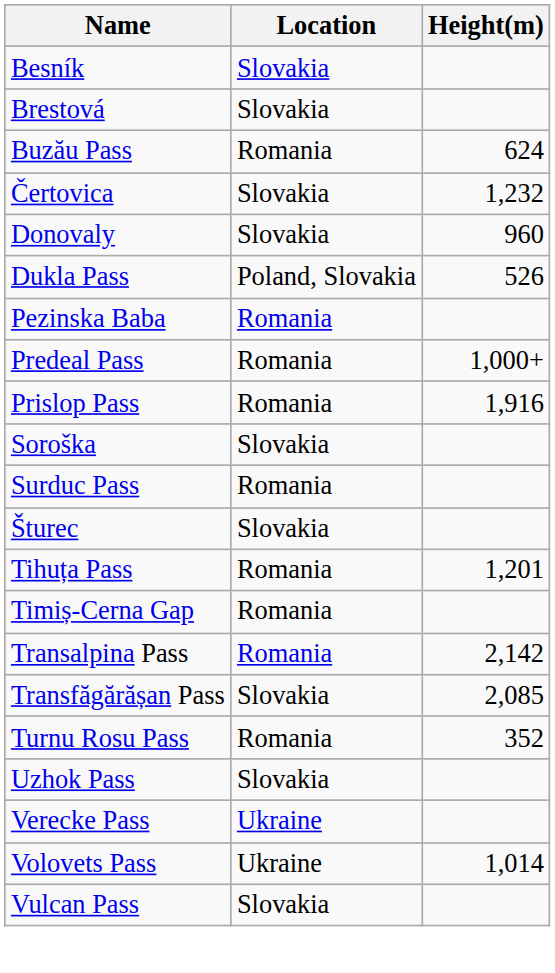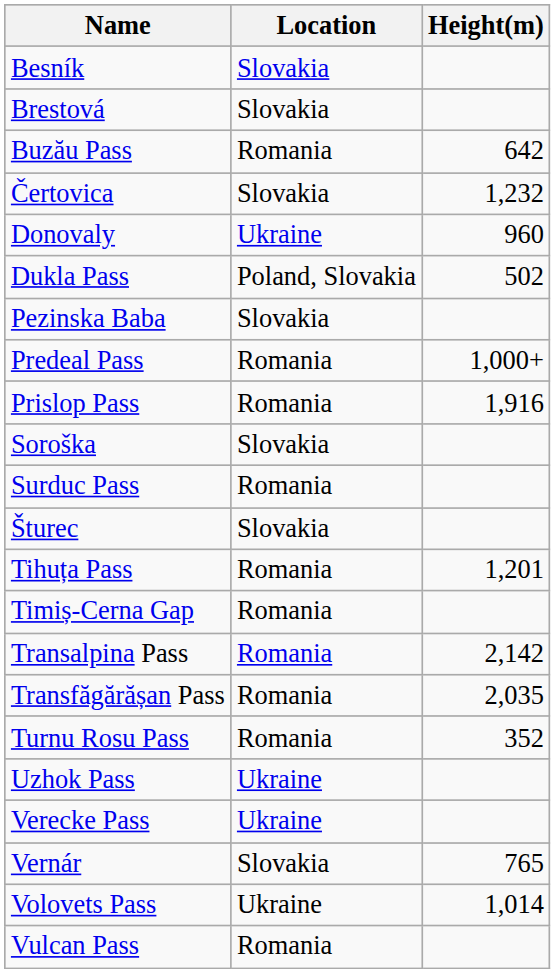 <table class="wikitable">
 <tr>
 <th>Name</th>
 <th>Location</th>
 <th>Height(m)</th>
 </tr>
 <tr>
 <td><a href='#'>Besník</a></td>
 <td><a href='#'>Slovakia</a></td>
 <td></td>
 </tr>
 <tr>
 <td><a href='#'>Brestová</a></td>
 <td>Slovakia</td>
 <td></td>
 </tr>
 <tr>
 <td><a href='#'>Buzău Pass</a></td>
 <td>Romania</td>
-<td align=right>624</td>
+<td align=right>642</td>
 </tr>
 <tr>
 <td><a href='#'>Čertovica</a></td>
 <td>Slovakia</td>
 <td align=right>1,232</td>
 </tr>
 <tr>
 <td><a href='#'>Donovaly</a></td>
-<td>Slovakia</td>
+<td><a href='#'>Ukraine</a></td>
 <td align=right>960</td>
 </tr>
 <tr>
 <td><a href='#'>Dukla Pass</a></td>
 <td>Poland, Slovakia</td>
-<td align=right>526</td>
+<td align=right>502</td>
 </tr>
 <tr>
 <td><a href='#'>Pezinska Baba</a></td>
-<td><a href='#'>Romania</a></td>
+<td>Slovakia</td>
 <td></td>
 </tr>
 <tr>
 <td><a href='#'>Predeal Pass</a></td>
 <td>Romania</td>
 <td align=right>1,000+</td>
 </tr>
 <tr>
 <td><a href='#'>Prislop Pass</a></td>
 <td>Romania</td>
 <td align=right>1,916</td>
 </tr>
 <tr>
 <td><a href='#'>Soroška</a></td>
 <td>Slovakia</td>
 <td></td>
 </tr>
 <tr>
 <td><a href='#'>Surduc Pass</a></td>
 <td>Romania</td>
 <td></td>
 </tr>
 <tr>
 <td><a href='#'>Šturec</a></td>
 <td>Slovakia</td>
 <td></td>
 </tr>
 <tr>
 <td><a href='#'>Tihuța Pass</a></td>
 <td>Romania</td>
 <td align=right>1,201</td>
 </tr>
 <tr>
 <td><a href='#'>Timiș-Cerna Gap</a></td>
 <td>Romania</td>
 <td></td>
 </tr>
 <tr>
 <td><a href='#'>Transalpina</a> Pass</td>
 <td><a href='#'>Romania</a></td>
 <td align=right>2,142</td>
 </tr>
 <tr>
 <td><a href='#'>Transfăgărășan</a> Pass</td>
-<td>Slovakia</td>
-<td align=right>2,085</td>
+<td>Romania</td>
+<td align=right>2,035</td>
 </tr>
 <tr>
 <td><a href='#'>Turnu Rosu Pass</a></td>
 <td>Romania</td>
 <td align=right>352</td>
 </tr>
 <tr>
 <td><a href='#'>Uzhok Pass</a></td>
-<td>Slovakia</td>
+<td><a href='#'>Ukraine</a></td>
 <td></td>
 </tr>
 <tr>
 <td><a href='#'>Verecke Pass</a></td>
 <td><a href='#'>Ukraine</a></td>
 <td></td>
 </tr>
 <tr>
+<td><a href='#'>Vernár</a></td>
+<td>Slovakia</td>
+<td align=right>765</td>
+</tr>
+<tr>
 <td><a href='#'>Volovets Pass</a></td>
 <td>Ukraine</td>
 <td align=right>1,014</td>
 </tr>
 <tr>
 <td><a href='#'>Vulcan Pass</a></td>
-<td>Slovakia</td>
+<td>Romania</td>
 <td></td>
 </tr>
 </table>
